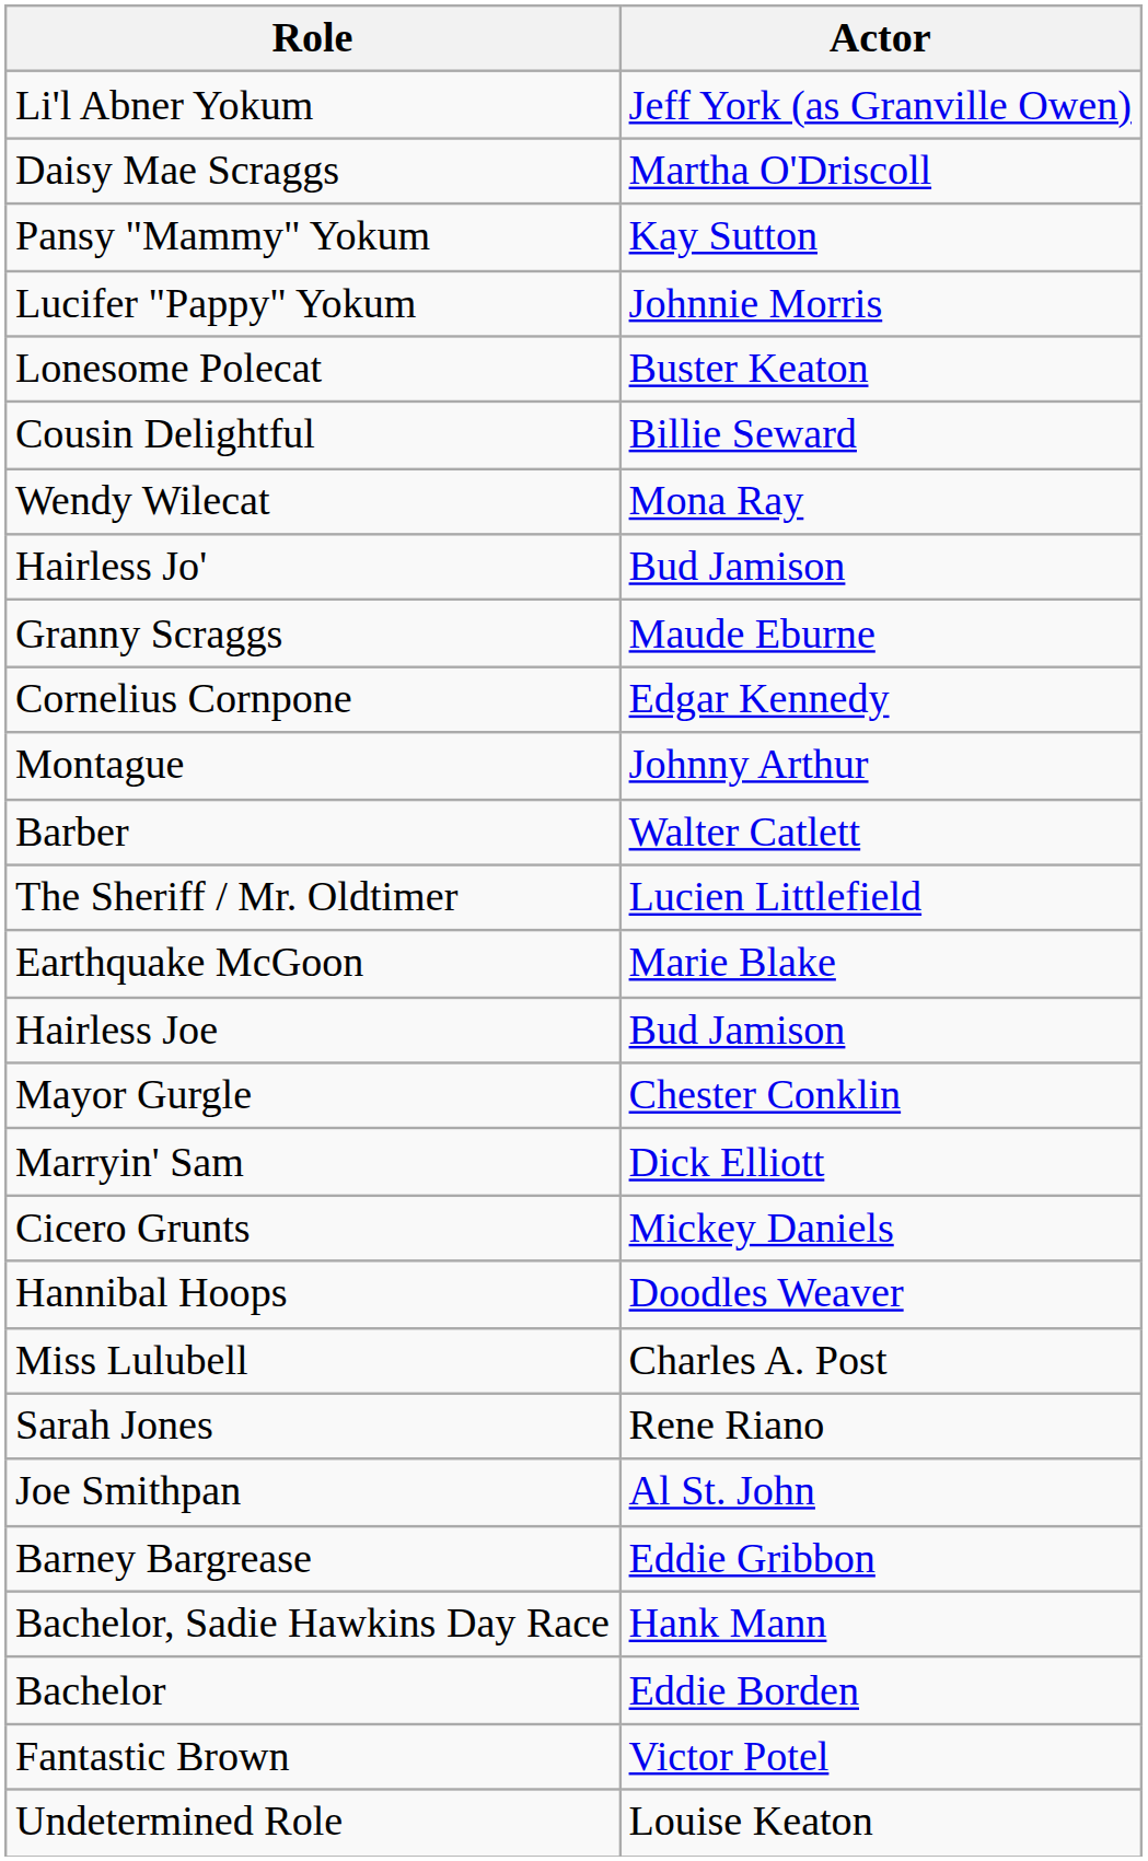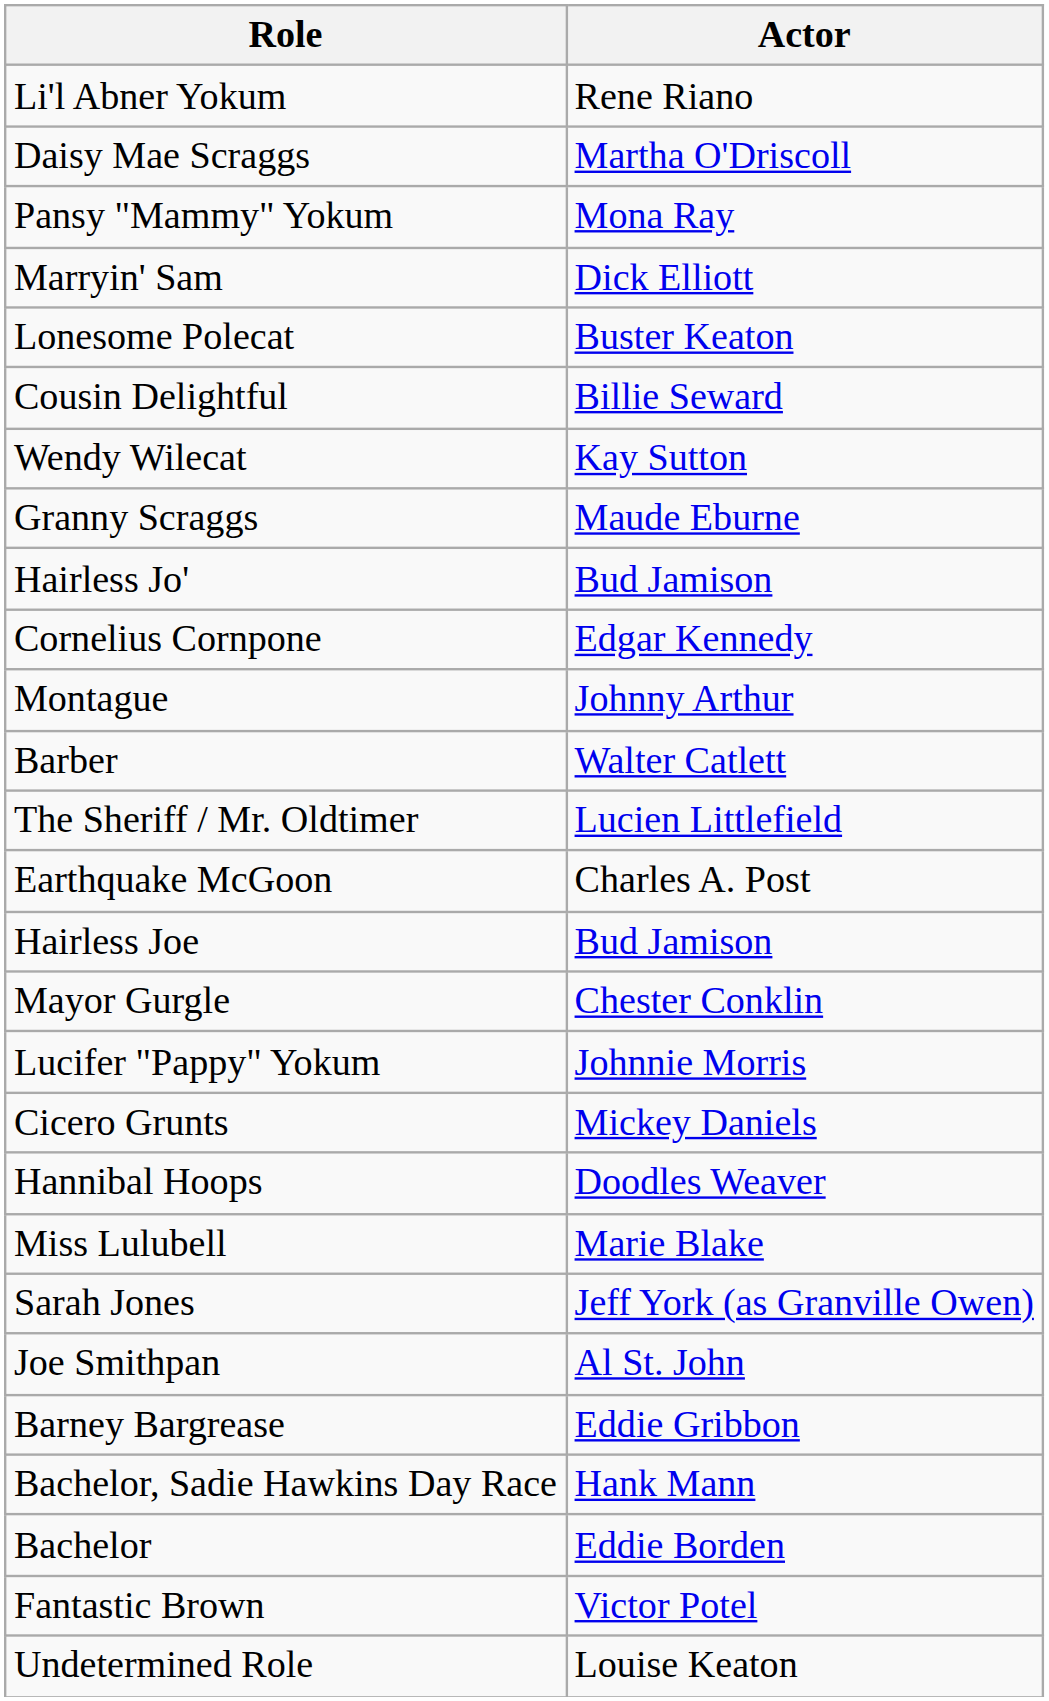 <table class=wikitable>
 <tr>
 <th>Role</th>
 <th>Actor</th>
 </tr>
 <tr>
 <td>Li'l Abner Yokum</td>
-<td><a href='#'>Jeff York (as Granville Owen)</a></td>
+<td>Rene Riano</td>
 </tr>
 <tr>
 <td>Daisy Mae Scraggs</td>
 <td><a href='#'>Martha O'Driscoll</a></td>
 </tr>
 <tr>
 <td>Pansy "Mammy" Yokum</td>
-<td><a href='#'>Kay Sutton</a></td>
+<td><a href='#'>Mona Ray</a></td>
 </tr>
 <tr>
-<td>Lucifer "Pappy" Yokum</td>
-<td><a href='#'>Johnnie Morris</a></td>
+<td>Marryin' Sam</td>
+<td><a href='#'>Dick Elliott</a></td>
 </tr>
 <tr>
 <td>Lonesome Polecat</td>
 <td><a href='#'>Buster Keaton</a></td>
 </tr>
 <tr>
 <td>Cousin Delightful</td>
 <td><a href='#'>Billie Seward</a></td>
 </tr>
 <tr>
 <td>Wendy Wilecat</td>
-<td><a href='#'>Mona Ray</a></td>
+<td><a href='#'>Kay Sutton</a></td>
+</tr>
+<tr>
+<td>Granny Scraggs</td>
+<td><a href='#'>Maude Eburne</a></td>
 </tr>
 <tr>
 <td>Hairless Jo'</td>
 <td><a href='#'>Bud Jamison</a></td>
-</tr>
-<tr>
-<td>Granny Scraggs</td>
-<td><a href='#'>Maude Eburne</a></td>
 </tr>
 <tr>
 <td>Cornelius Cornpone</td>
 <td><a href='#'>Edgar Kennedy</a></td>
 </tr>
 <tr>
 <td>Montague</td>
 <td><a href='#'>Johnny Arthur</a></td>
 </tr>
 <tr>
 <td>Barber</td>
 <td><a href='#'>Walter Catlett</a></td>
 </tr>
 <tr>
 <td>The Sheriff / Mr. Oldtimer</td>
 <td><a href='#'>Lucien Littlefield</a></td>
 </tr>
 <tr>
 <td>Earthquake McGoon</td>
-<td><a href='#'>Marie Blake</a></td>
+<td>Charles A. Post</td>
 </tr>
 <tr>
 <td>Hairless Joe</td>
 <td><a href='#'>Bud Jamison</a></td>
 </tr>
 <tr>
 <td>Mayor Gurgle</td>
 <td><a href='#'>Chester Conklin</a></td>
 </tr>
 <tr>
-<td>Marryin' Sam</td>
-<td><a href='#'>Dick Elliott</a></td>
+<td>Lucifer "Pappy" Yokum</td>
+<td><a href='#'>Johnnie Morris</a></td>
 </tr>
 <tr>
 <td>Cicero Grunts</td>
 <td><a href='#'>Mickey Daniels</a></td>
 </tr>
 <tr>
 <td>Hannibal Hoops</td>
 <td><a href='#'>Doodles Weaver</a></td>
 </tr>
 <tr>
 <td>Miss Lulubell</td>
-<td>Charles A. Post</td>
+<td><a href='#'>Marie Blake</a></td>
 </tr>
 <tr>
 <td>Sarah Jones</td>
-<td>Rene Riano</td>
+<td><a href='#'>Jeff York (as Granville Owen)</a></td>
 </tr>
 <tr>
 <td>Joe Smithpan</td>
 <td><a href='#'>Al St. John</a></td>
 </tr>
 <tr>
 <td>Barney Bargrease</td>
 <td><a href='#'>Eddie Gribbon</a></td>
 </tr>
 <tr>
 <td>Bachelor, Sadie Hawkins Day Race</td>
 <td><a href='#'>Hank Mann</a></td>
 </tr>
 <tr>
 <td>Bachelor</td>
 <td><a href='#'>Eddie Borden</a></td>
 </tr>
 <tr>
 <td>Fantastic Brown</td>
 <td><a href='#'>Victor Potel</a></td>
 </tr>
 <tr>
 <td>Undetermined Role</td>
 <td>Louise Keaton</td>
 </tr>
 </table>
